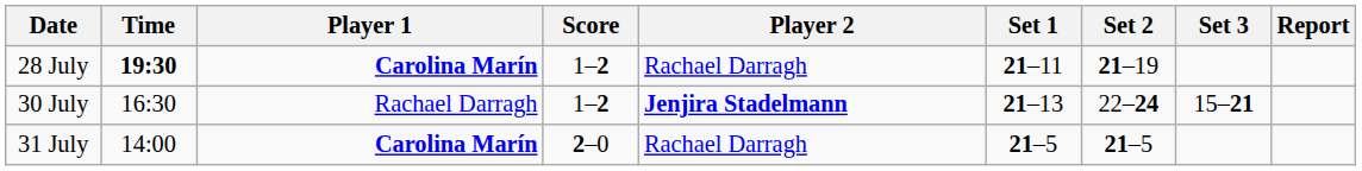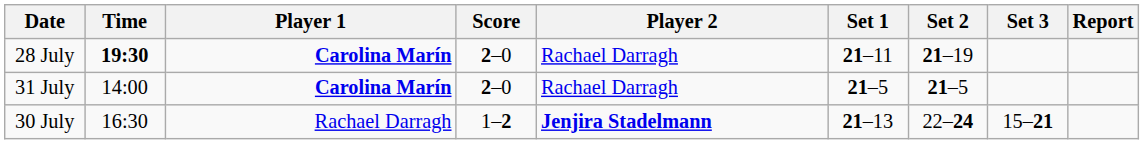 <table class="wikitable" style="font-size:90%; text-align:center">
 <tr>
 <th width="50">Date</th>
 <th width="50">Time</th>
 <th width="200">Player 1</th>
 <th width="50">Score</th>
 <th width="200">Player 2</th>
 <th width="50">Set 1</th>
 <th width="50">Set 2</th>
 <th width="50">Set 3</th>
 <th>Report</th>
 </tr>
 <tr>
 <td>28 July</td>
 <td><strong>19:30</strong></td>
 <td align="right"><strong><a href='#'>Carolina Marín</a> </strong></td>
-<td>1–<strong>2</strong></td>
+<td><strong>2</strong>–0</td>
 <td align="left"> <a href='#'>Rachael Darragh</a></td>
 <td><strong>21</strong>–11</td>
 <td><strong>21</strong>–19</td>
+<td></td>
+<td></td>
+</tr>
+<tr>
+<td>31 July</td>
+<td>14:00</td>
+<td align="right"><strong><a href='#'>Carolina Marín</a> </strong></td>
+<td><strong>2</strong>–0</td>
+<td align="left"> <a href='#'>Rachael Darragh</a></td>
+<td><strong>21</strong>–5</td>
+<td><strong>21</strong>–5</td>
 <td></td>
 <td></td>
 </tr>
 <tr>
 <td>30 July</td>
 <td>16:30</td>
 <td align="right"><a href='#'>Rachael Darragh</a> </td>
 <td>1–<strong>2</strong></td>
 <td align="left"><strong> <a href='#'>Jenjira Stadelmann</a></strong></td>
 <td><strong>21</strong>–13</td>
 <td>22–<strong>24</strong></td>
 <td>15–<strong>21</strong></td>
 <td></td>
 </tr>
-<tr>
-<td>31 July</td>
-<td>14:00</td>
-<td align="right"><strong><a href='#'>Carolina Marín</a> </strong></td>
-<td><strong>2</strong>–0</td>
-<td align="left"> <a href='#'>Rachael Darragh</a></td>
-<td><strong>21</strong>–5</td>
-<td><strong>21</strong>–5</td>
-<td></td>
-<td></td>
-</tr>
 </table>
